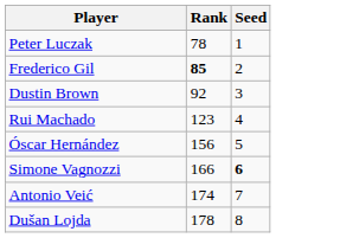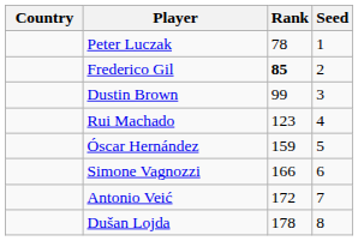 <table class="sortable wikitable">
 <tr>
+<th width="70">Country</th>
 <th width="175">Player</th>
 <th>Rank</th>
 <th>Seed</th>
 </tr>
 <tr>
+<td></td>
 <td><a href='#'>Peter Luczak</a></td>
 <td>78</td>
 <td>1</td>
 </tr>
 <tr>
+<td></td>
 <td><a href='#'>Frederico Gil</a></td>
 <td><strong>85</strong></td>
 <td>2</td>
 </tr>
 <tr>
+<td></td>
 <td><a href='#'>Dustin Brown</a></td>
-<td>92</td>
+<td>99</td>
 <td>3</td>
 </tr>
 <tr>
+<td></td>
 <td><a href='#'>Rui Machado</a></td>
 <td>123</td>
 <td>4</td>
 </tr>
 <tr>
+<td></td>
 <td><a href='#'>Óscar Hernández</a></td>
-<td>156</td>
+<td>159</td>
 <td>5</td>
 </tr>
 <tr>
+<td></td>
 <td><a href='#'>Simone Vagnozzi</a></td>
 <td>166</td>
-<td><strong>6</strong></td>
+<td>6</td>
 </tr>
 <tr>
+<td></td>
 <td><a href='#'>Antonio Veić</a></td>
-<td>174</td>
+<td>172</td>
 <td>7</td>
 </tr>
 <tr>
+<td></td>
 <td><a href='#'>Dušan Lojda</a></td>
 <td>178</td>
 <td>8</td>
 </tr>
 </table>
